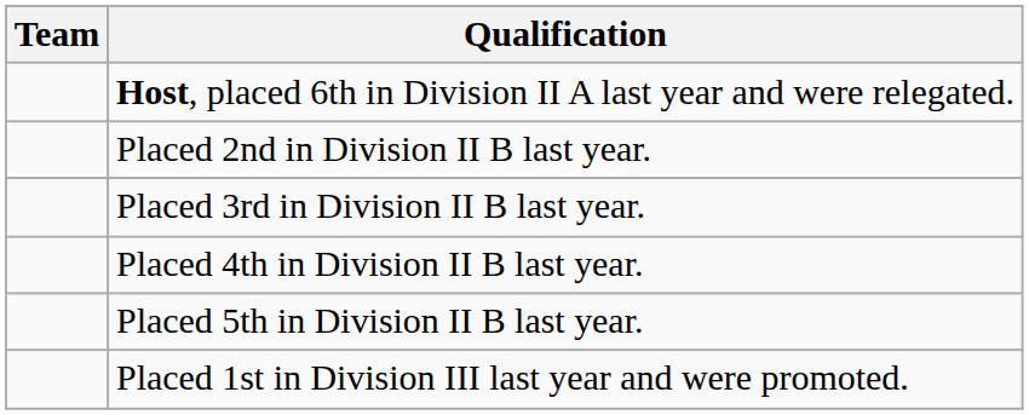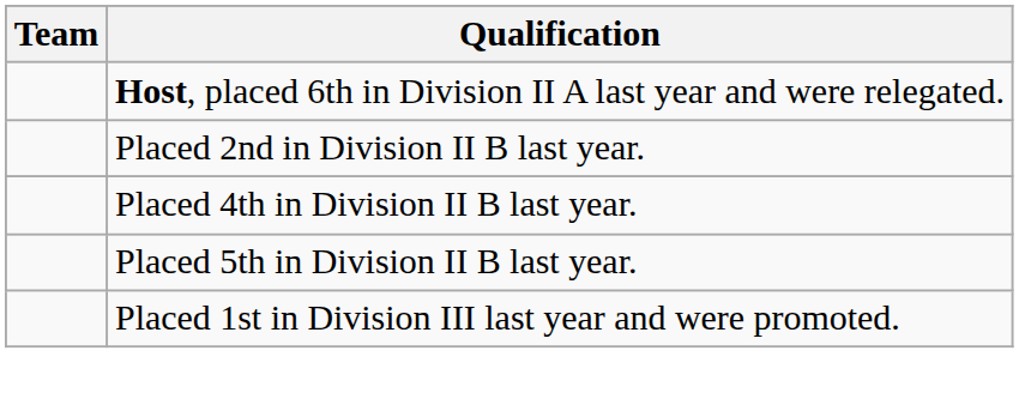 <table class="wikitable">
 <tr>
 <th>Team</th>
 <th>Qualification</th>
 </tr>
 <tr>
 <td></td>
 <td><strong>Host</strong>, placed 6th in Division II A last year and were relegated.</td>
 </tr>
 <tr>
 <td></td>
 <td>Placed 2nd in Division II B last year.</td>
 </tr>
 <tr>
 <td></td>
-<td>Placed 3rd in Division II B last year.</td>
-</tr>
-<tr>
-<td></td>
 <td>Placed 4th in Division II B last year.</td>
 </tr>
 <tr>
 <td></td>
 <td>Placed 5th in Division II B last year.</td>
 </tr>
 <tr>
 <td></td>
 <td>Placed 1st in Division III last year and were promoted.</td>
 </tr>
 </table>
